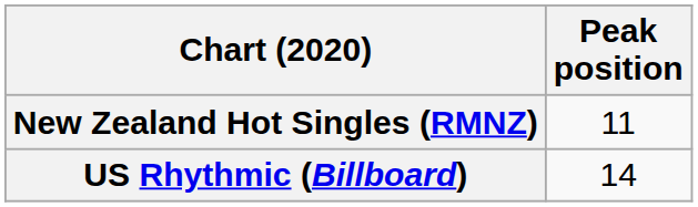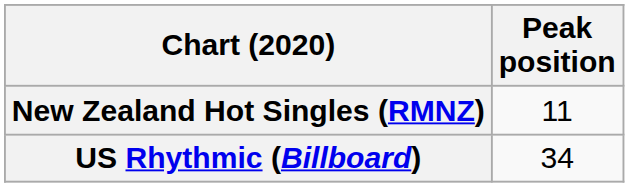 <table class="wikitable sortable plainrowheaders" style="text-align:center;">
 <tr>
 <th scope="col">Chart (2020)</th>
 <th scope="col">Peak<br>position</th>
 </tr>
 <tr>
 <th scope="row">New Zealand Hot Singles (<a href='#'>RMNZ</a>)</th>
 <td>11</td>
 </tr>
 <tr>
 <th scope="row">US <a href='#'>Rhythmic</a> (<em><a href='#'>Billboard</a></em>)</th>
-<td>14</td>
+<td>34</td>
 </tr>
 </table>
